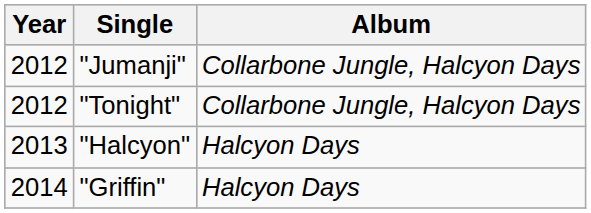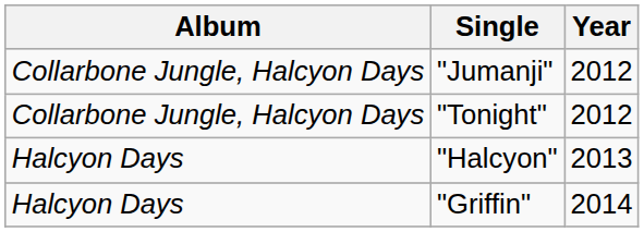 <table class="wikitable">
 <tr>
+<th>Album</th>
+<th>Single</th>
 <th>Year</th>
-<th>Single</th>
-<th>Album</th>
 </tr>
 <tr>
+<td><em>Collarbone Jungle, Halcyon Days</em></td>
+<td>"Jumanji"</td>
 <td>2012</td>
-<td>"Jumanji"</td>
-<td><em>Collarbone Jungle, Halcyon Days</em></td>
 </tr>
 <tr>
+<td><em>Collarbone Jungle, Halcyon Days</em></td>
+<td>"Tonight"</td>
 <td>2012</td>
-<td>"Tonight"</td>
-<td><em>Collarbone Jungle, Halcyon Days</em></td>
 </tr>
 <tr>
+<td><em>Halcyon Days</em></td>
+<td>"Halcyon"</td>
 <td>2013</td>
-<td>"Halcyon"</td>
-<td><em>Halcyon Days</em></td>
 </tr>
 <tr>
+<td><em>Halcyon Days</em></td>
+<td>"Griffin"</td>
 <td>2014</td>
-<td>"Griffin"</td>
-<td><em>Halcyon Days</em></td>
 </tr>
 </table>
